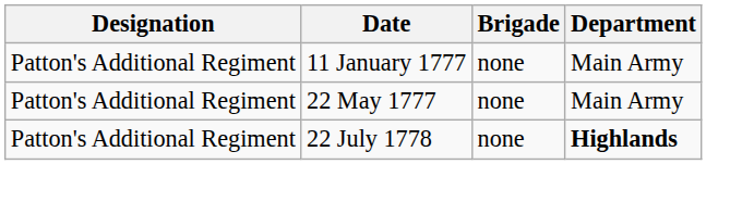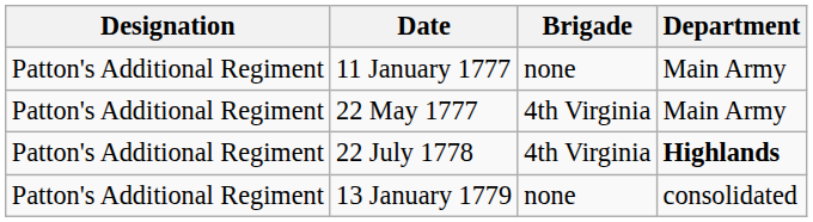 <table class="wikitable">
 <tr>
 <th>Designation</th>
 <th>Date</th>
 <th>Brigade</th>
 <th>Department</th>
 </tr>
 <tr>
 <td>Patton's Additional Regiment</td>
 <td>11 January 1777</td>
 <td>none</td>
 <td>Main Army</td>
 </tr>
 <tr>
 <td>Patton's Additional Regiment</td>
 <td>22 May 1777</td>
-<td>none</td>
+<td>4th Virginia</td>
 <td>Main Army</td>
 </tr>
 <tr>
 <td>Patton's Additional Regiment</td>
 <td>22 July 1778</td>
-<td>none</td>
+<td>4th Virginia</td>
 <td><strong>Highlands</strong></td>
 </tr>
+<tr>
+<td>Patton's Additional Regiment</td>
+<td>13 January 1779</td>
+<td>none</td>
+<td>consolidated</td>
+</tr>
 </table>
